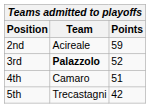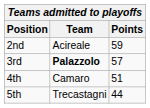 <table class="wikitable">
 <tr>
 <th colspan="3"><em>Teams admitted to playoffs</em></th>
 </tr>
 <tr>
 <th>Position</th>
 <th>Team</th>
 <th>Points</th>
 </tr>
 <tr>
 <td>2nd</td>
 <td>Acireale</td>
 <td>59</td>
 </tr>
 <tr>
 <td>3rd</td>
 <td><strong>Palazzolo</strong></td>
-<td>52</td>
+<td>57</td>
 </tr>
 <tr>
 <td>4th</td>
 <td>Camaro</td>
 <td>51</td>
 </tr>
 <tr>
 <td>5th</td>
 <td>Trecastagni</td>
-<td>42</td>
+<td>44</td>
 </tr>
 </table>
